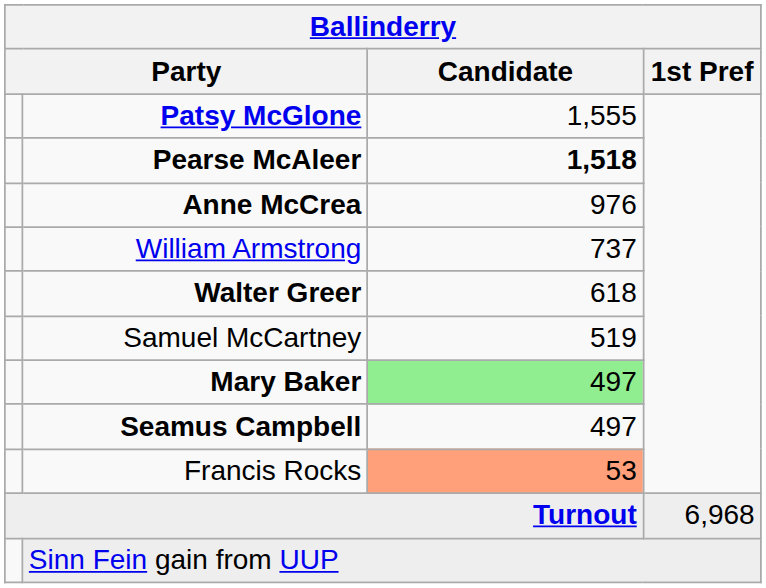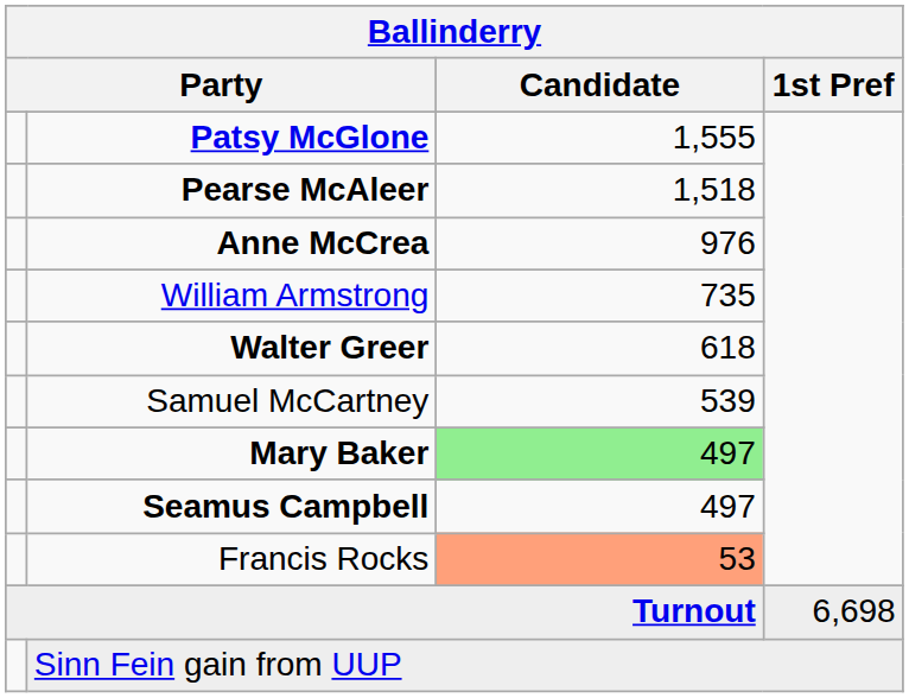 <table class="wikitable">
 <tr>
 <th colspan="4" align="center"><a href='#'>Ballinderry</a></th>
 </tr>
 <tr>
 <th colspan="2" align="center" width=200>Party</th>
 <th width=150>Candidate</th>
 <th width=60>1st Pref</th>
 </tr>
 <tr>
 <td></td>
 <td align="right"><strong><a href='#'>Patsy McGlone</a></strong></td>
 <td align="right">1,555</td>
 </tr>
 <tr>
 <td></td>
 <td align="right"><strong>Pearse McAleer</strong></td>
-<td align="right"><strong>1,518</strong></td>
+<td align="right">1,518</td>
 </tr>
 <tr>
 <td></td>
 <td align="right"><strong>Anne McCrea</strong></td>
 <td align="right">976</td>
 </tr>
 <tr>
 <td></td>
 <td align="right"><a href='#'>William Armstrong</a></td>
-<td align="right">737</td>
+<td align="right">735</td>
 </tr>
 <tr>
 <td></td>
 <td align="right"><strong>Walter Greer</strong></td>
 <td align="right">618</td>
 </tr>
 <tr>
 <td></td>
 <td align="right">Samuel McCartney</td>
-<td align="right">519</td>
+<td align="right">539</td>
 </tr>
 <tr>
 <td></td>
 <td align="right"><strong>Mary Baker</strong></td>
 <td align="right" style="background: lightgreen;">497</td>
 </tr>
 <tr>
 <td></td>
 <td align="right"><strong>Seamus Campbell</strong></td>
 <td align="right">497</td>
 </tr>
 <tr>
 <td></td>
 <td align="right">Francis Rocks</td>
 <td align="right" style="background: lightsalmon;">53</td>
 </tr>
 <tr bgcolor="EEEEEE">
 <td colspan=3 align="right"><strong><a href='#'>Turnout</a></strong></td>
-<td align="right">6,968</td>
+<td align="right">6,698</td>
 </tr>
 <tr>
 <td bgcolor=></td>
 <td colspan=3 bgcolor="EEEEEE"><a href='#'>Sinn Fein</a> gain from <a href='#'>UUP</a></td>
 </tr>
 </table>
